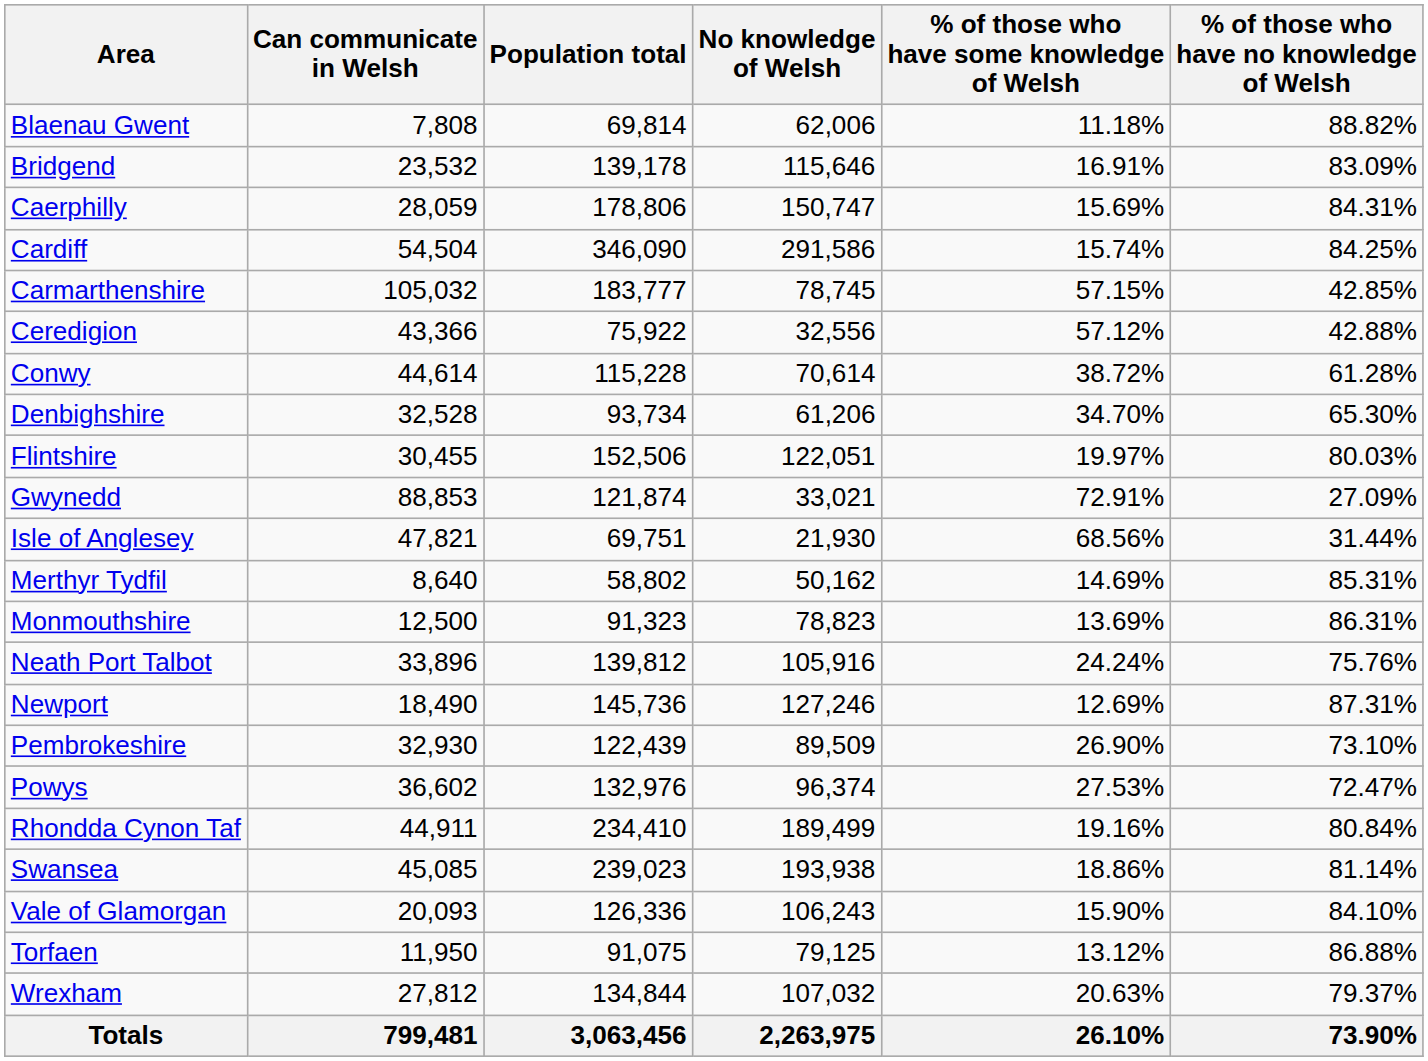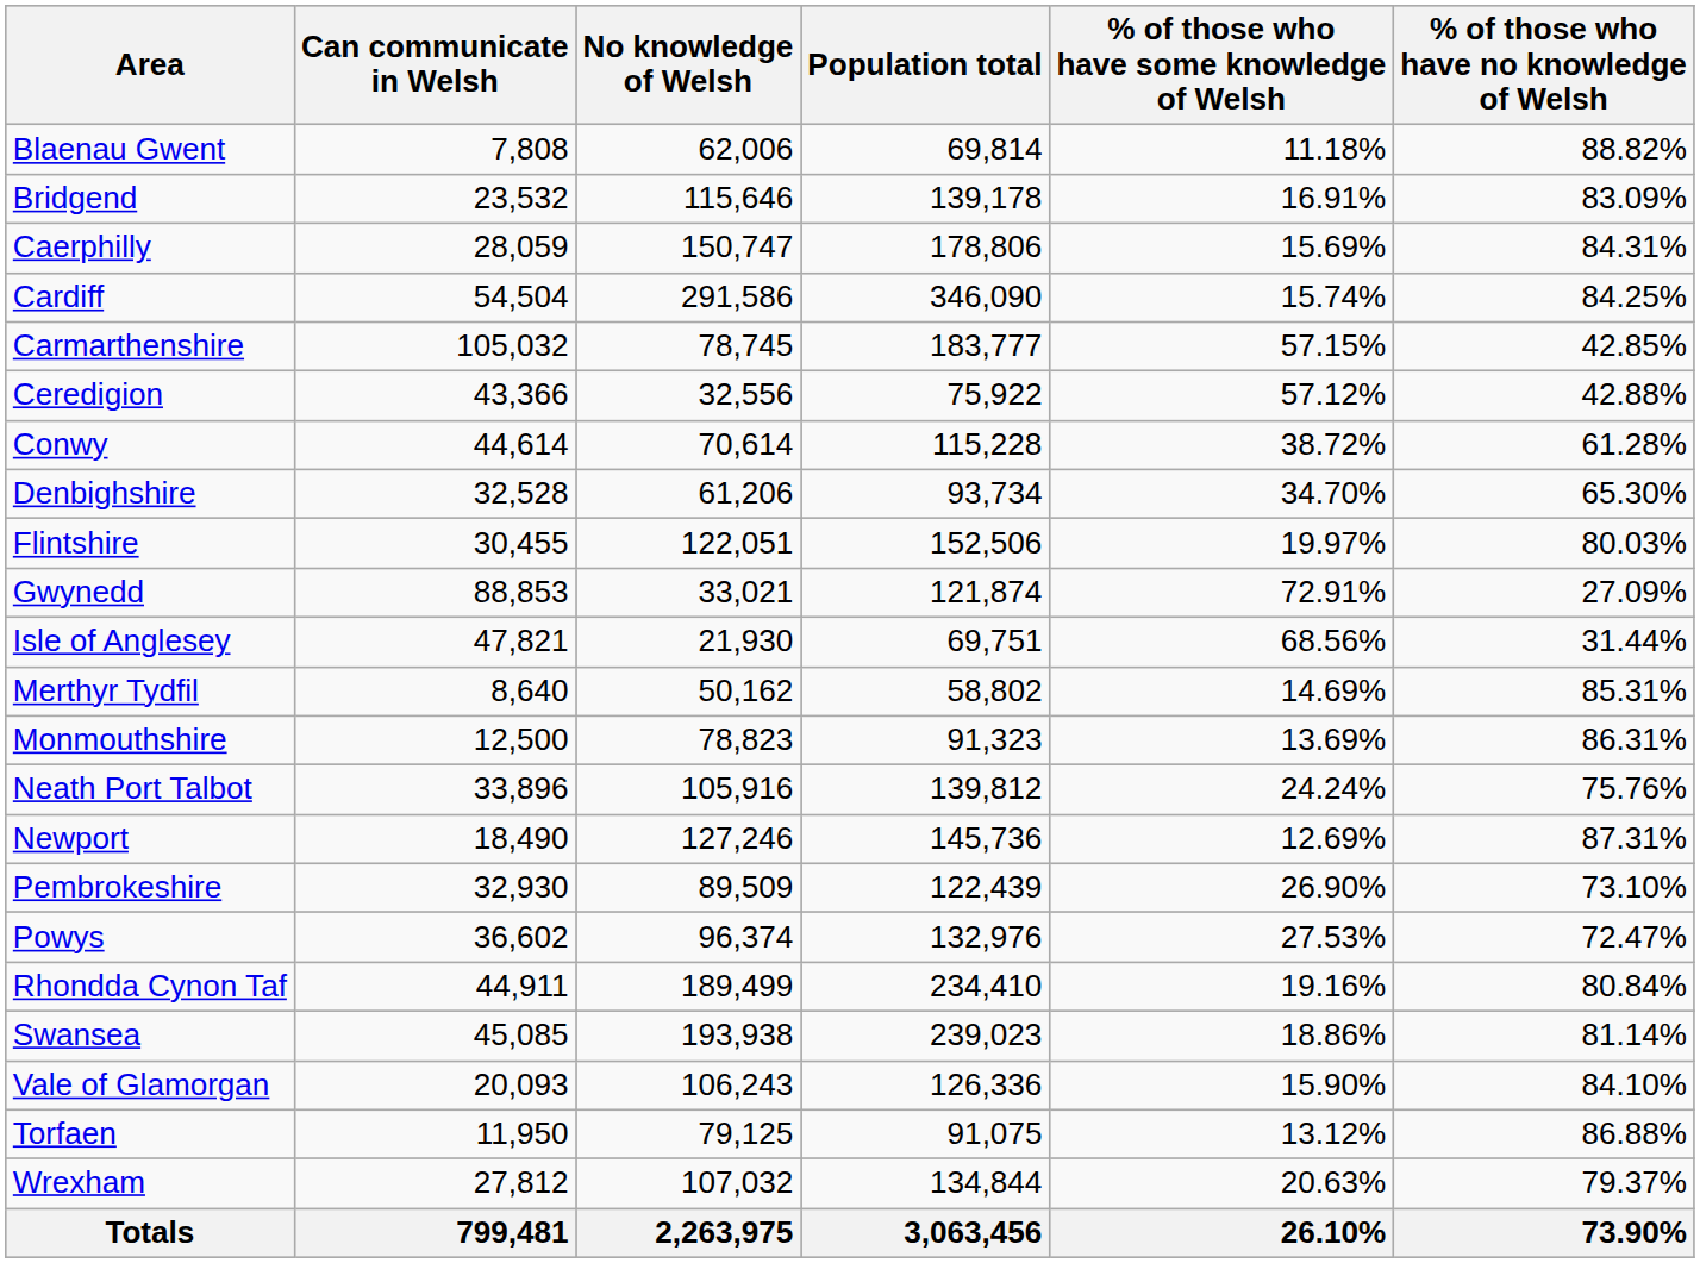 <table class="wikitable sortable static-row-numbers sticky-header-multi" style=text-align:right>
 <tr>
 <th>Area</th>
 <th>Can communicate<br>in Welsh</th>
+<th>No knowledge<br>of Welsh</th>
 <th>Population total</th>
-<th>No knowledge<br>of Welsh</th>
 <th>% of those who<br>have some knowledge<br>of Welsh</th>
 <th>% of those who<br>have no knowledge<br>of Welsh</th>
 </tr>
 <tr>
 <td style=text-align:left><a href='#'>Blaenau Gwent</a></td>
 <td>7,808</td>
+<td>62,006</td>
 <td>69,814</td>
-<td>62,006</td>
 <td>11.18%</td>
 <td>88.82%</td>
 </tr>
 <tr>
 <td style=text-align:left><a href='#'>Bridgend</a></td>
 <td>23,532</td>
+<td>115,646</td>
 <td>139,178</td>
-<td>115,646</td>
 <td>16.91%</td>
 <td>83.09%</td>
 </tr>
 <tr>
 <td style=text-align:left><a href='#'>Caerphilly</a></td>
 <td>28,059</td>
+<td>150,747</td>
 <td>178,806</td>
-<td>150,747</td>
 <td>15.69%</td>
 <td>84.31%</td>
 </tr>
 <tr>
 <td style=text-align:left><a href='#'>Cardiff</a></td>
 <td>54,504</td>
+<td>291,586</td>
 <td>346,090</td>
-<td>291,586</td>
 <td>15.74%</td>
 <td>84.25%</td>
 </tr>
 <tr>
 <td style=text-align:left><a href='#'>Carmarthenshire</a></td>
 <td>105,032</td>
+<td>78,745</td>
 <td>183,777</td>
-<td>78,745</td>
 <td>57.15%</td>
 <td>42.85%</td>
 </tr>
 <tr>
 <td style=text-align:left><a href='#'>Ceredigion</a></td>
 <td>43,366</td>
+<td>32,556</td>
 <td>75,922</td>
-<td>32,556</td>
 <td>57.12%</td>
 <td>42.88%</td>
 </tr>
 <tr>
 <td style=text-align:left><a href='#'>Conwy</a></td>
 <td>44,614</td>
+<td>70,614</td>
 <td>115,228</td>
-<td>70,614</td>
 <td>38.72%</td>
 <td>61.28%</td>
 </tr>
 <tr>
 <td style=text-align:left><a href='#'>Denbighshire</a></td>
 <td>32,528</td>
+<td>61,206</td>
 <td>93,734</td>
-<td>61,206</td>
 <td>34.70%</td>
 <td>65.30%</td>
 </tr>
 <tr>
 <td style=text-align:left><a href='#'>Flintshire</a></td>
 <td>30,455</td>
+<td>122,051</td>
 <td>152,506</td>
-<td>122,051</td>
 <td>19.97%</td>
 <td>80.03%</td>
 </tr>
 <tr>
 <td style=text-align:left><a href='#'>Gwynedd</a></td>
 <td>88,853</td>
+<td>33,021</td>
 <td>121,874</td>
-<td>33,021</td>
 <td>72.91%</td>
 <td>27.09%</td>
 </tr>
 <tr>
 <td style=text-align:left><a href='#'>Isle of Anglesey</a></td>
 <td>47,821</td>
+<td>21,930</td>
 <td>69,751</td>
-<td>21,930</td>
 <td>68.56%</td>
 <td>31.44%</td>
 </tr>
 <tr>
 <td style=text-align:left><a href='#'>Merthyr Tydfil</a></td>
 <td>8,640</td>
+<td>50,162</td>
 <td>58,802</td>
-<td>50,162</td>
 <td>14.69%</td>
 <td>85.31%</td>
 </tr>
 <tr>
 <td style=text-align:left><a href='#'>Monmouthshire</a></td>
 <td>12,500</td>
+<td>78,823</td>
 <td>91,323</td>
-<td>78,823</td>
 <td>13.69%</td>
 <td>86.31%</td>
 </tr>
 <tr>
 <td style=text-align:left><a href='#'>Neath Port Talbot</a></td>
 <td>33,896</td>
+<td>105,916</td>
 <td>139,812</td>
-<td>105,916</td>
 <td>24.24%</td>
 <td>75.76%</td>
 </tr>
 <tr>
 <td style=text-align:left><a href='#'>Newport</a></td>
 <td>18,490</td>
+<td>127,246</td>
 <td>145,736</td>
-<td>127,246</td>
 <td>12.69%</td>
 <td>87.31%</td>
 </tr>
 <tr>
 <td style=text-align:left><a href='#'>Pembrokeshire</a></td>
 <td>32,930</td>
+<td>89,509</td>
 <td>122,439</td>
-<td>89,509</td>
 <td>26.90%</td>
 <td>73.10%</td>
 </tr>
 <tr>
 <td style=text-align:left><a href='#'>Powys</a></td>
 <td>36,602</td>
+<td>96,374</td>
 <td>132,976</td>
-<td>96,374</td>
 <td>27.53%</td>
 <td>72.47%</td>
 </tr>
 <tr>
 <td style=text-align:left><a href='#'>Rhondda Cynon Taf</a></td>
 <td>44,911</td>
+<td>189,499</td>
 <td>234,410</td>
-<td>189,499</td>
 <td>19.16%</td>
 <td>80.84%</td>
 </tr>
 <tr>
 <td style=text-align:left><a href='#'>Swansea</a></td>
 <td>45,085</td>
+<td>193,938</td>
 <td>239,023</td>
-<td>193,938</td>
 <td>18.86%</td>
 <td>81.14%</td>
 </tr>
 <tr>
 <td style=text-align:left><a href='#'>Vale of Glamorgan</a></td>
 <td>20,093</td>
+<td>106,243</td>
 <td>126,336</td>
-<td>106,243</td>
 <td>15.90%</td>
 <td>84.10%</td>
 </tr>
 <tr>
 <td style=text-align:left><a href='#'>Torfaen</a></td>
 <td>11,950</td>
+<td>79,125</td>
 <td>91,075</td>
-<td>79,125</td>
 <td>13.12%</td>
 <td>86.88%</td>
 </tr>
 <tr>
 <td style=text-align:left><a href='#'>Wrexham</a></td>
 <td>27,812</td>
+<td>107,032</td>
 <td>134,844</td>
-<td>107,032</td>
 <td>20.63%</td>
 <td>79.37%</td>
 </tr>
 <tr>
 <th>Totals</th>
 <th style=text-align:right>799,481</th>
+<th style=text-align:right>2,263,975</th>
 <th style=text-align:right>3,063,456</th>
-<th style=text-align:right>2,263,975</th>
 <th style=text-align:right>26.10%</th>
 <th style=text-align:right>73.90%</th>
 </tr>
 </table>
